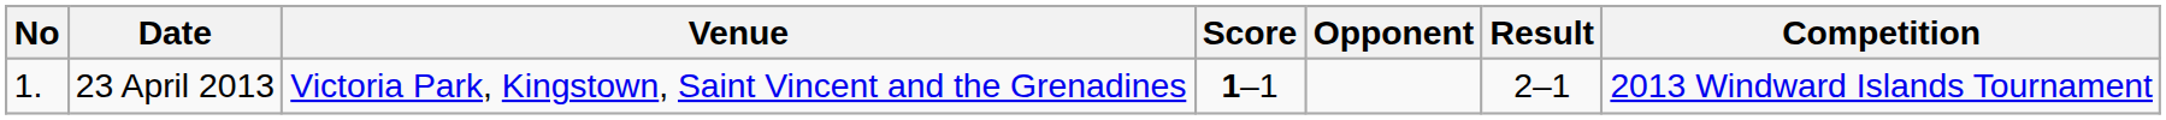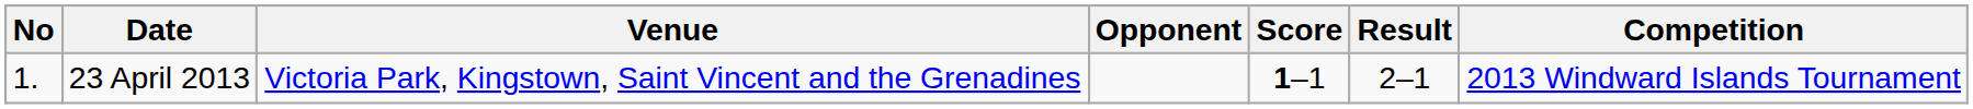 <table class="wikitable" style="font-size:85%;">
 <tr>
 <th>No</th>
 <th>Date</th>
 <th>Venue</th>
+<th>Opponent</th>
 <th>Score</th>
-<th>Opponent</th>
 <th>Result</th>
 <th>Competition</th>
 </tr>
 <tr>
 <td>1.</td>
 <td>23 April 2013</td>
 <td><a href='#'>Victoria Park</a>, <a href='#'>Kingstown</a>, <a href='#'>Saint Vincent and the Grenadines</a></td>
+<td></td>
 <td align=center><strong>1</strong>–1</td>
-<td></td>
 <td align=center>2–1</td>
 <td><a href='#'>2013 Windward Islands Tournament</a></td>
 </tr>
 </table>
